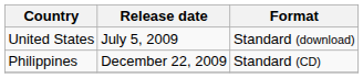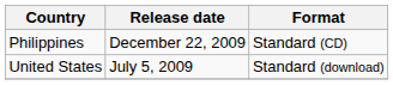 <table class="wikitable">
 <tr>
 <th>Country</th>
 <th>Release date</th>
 <th>Format</th>
 </tr>
 <tr>
+<td>Philippines</td>
+<td>December 22, 2009</td>
+<td>Standard <small>(CD)</small></td>
+</tr>
+<tr>
 <td>United States</td>
 <td>July 5, 2009</td>
 <td>Standard <small>(download)</small></td>
 </tr>
 <tr>
-<td>Philippines</td>
-<td>December 22, 2009</td>
-<td>Standard <small>(CD)</small></td>
-</tr>
-<tr>
 </tr>
 </table>
